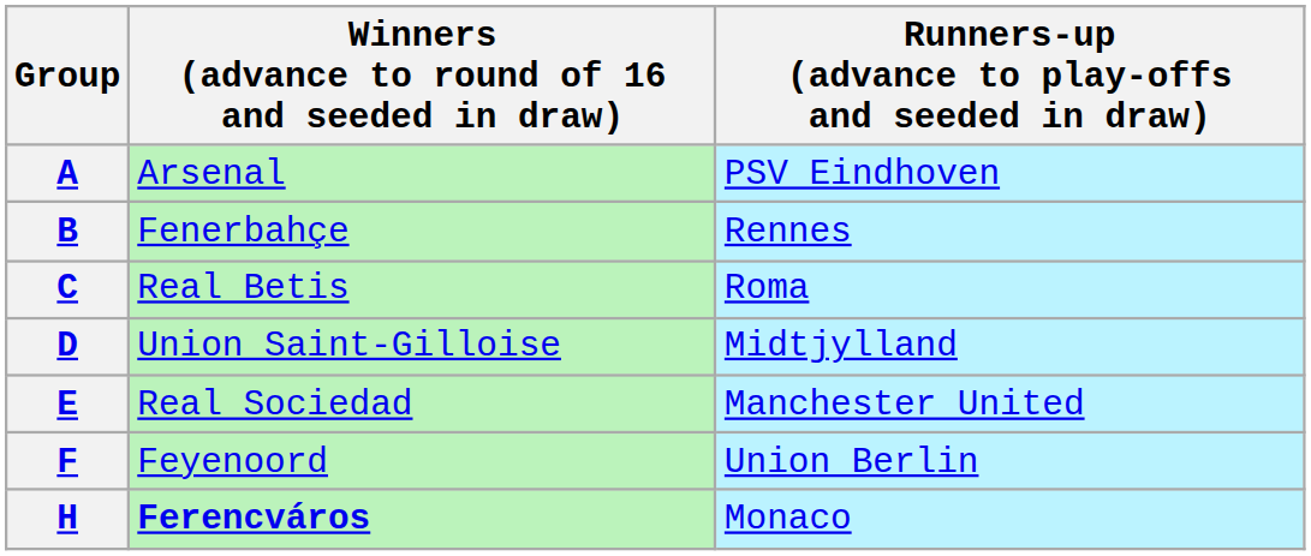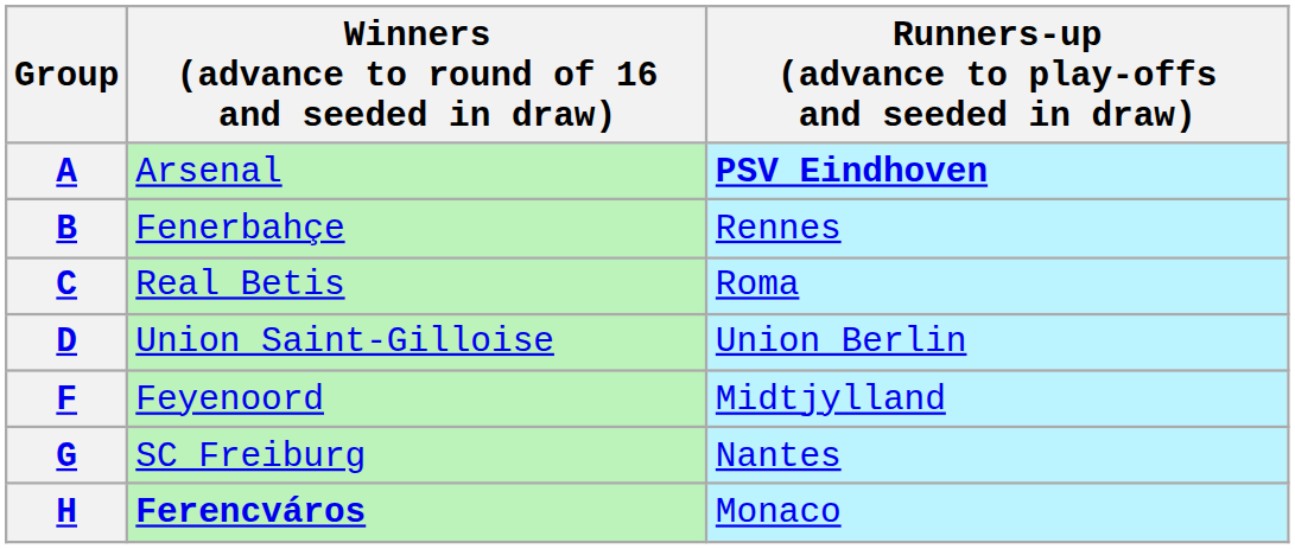 <table class="wikitable" style="white-space:nowrap">
 <tr>
 <th>Group</th>
 <th width=210>Winners<br>(advance to round of 16<br>and seeded in draw)</th>
 <th width=210>Runners-up<br>(advance to  play-offs<br>and seeded in draw)</th>
 </tr>
 <tr>
 <th><a href='#'>A</a></th>
 <td bgcolor=#BBF3BB> <a href='#'>Arsenal</a></td>
-<td bgcolor=#BBF3FF> <a href='#'>PSV Eindhoven</a></td>
+<td bgcolor=#BBF3FF><strong> <a href='#'>PSV Eindhoven</a></strong></td>
 </tr>
 <tr>
 <th><a href='#'>B</a></th>
 <td bgcolor=#BBF3BB> <a href='#'>Fenerbahçe</a></td>
 <td bgcolor=#BBF3FF> <a href='#'>Rennes</a></td>
 </tr>
 <tr>
 <th><a href='#'>C</a></th>
 <td bgcolor=#BBF3BB> <a href='#'>Real Betis</a></td>
 <td bgcolor=#BBF3FF> <a href='#'>Roma</a></td>
 </tr>
 <tr>
 <th><a href='#'>D</a></th>
 <td bgcolor=#BBF3BB> <a href='#'>Union Saint-Gilloise</a></td>
-<td bgcolor=#BBF3FF> <a href='#'>Midtjylland</a></td>
-</tr>
-<tr>
-<th><a href='#'>E</a></th>
-<td bgcolor=#BBF3BB> <a href='#'>Real Sociedad</a></td>
-<td bgcolor=#BBF3FF> <a href='#'>Manchester United</a></td>
+<td bgcolor=#BBF3FF> <a href='#'>Union Berlin</a></td>
 </tr>
 <tr>
 <th><a href='#'>F</a></th>
 <td bgcolor=#BBF3BB> <a href='#'>Feyenoord</a></td>
-<td bgcolor=#BBF3FF> <a href='#'>Union Berlin</a></td>
+<td bgcolor=#BBF3FF> <a href='#'>Midtjylland</a></td>
+</tr>
+<tr>
+<th><a href='#'>G</a></th>
+<td bgcolor=#BBF3BB> <a href='#'>SC Freiburg</a></td>
+<td bgcolor=#BBF3FF> <a href='#'>Nantes</a></td>
 </tr>
 <tr>
 <th><a href='#'>H</a></th>
 <td bgcolor=#BBF3BB><strong> <a href='#'>Ferencváros</a></strong></td>
 <td bgcolor=#BBF3FF> <a href='#'>Monaco</a></td>
 </tr>
 </table>
